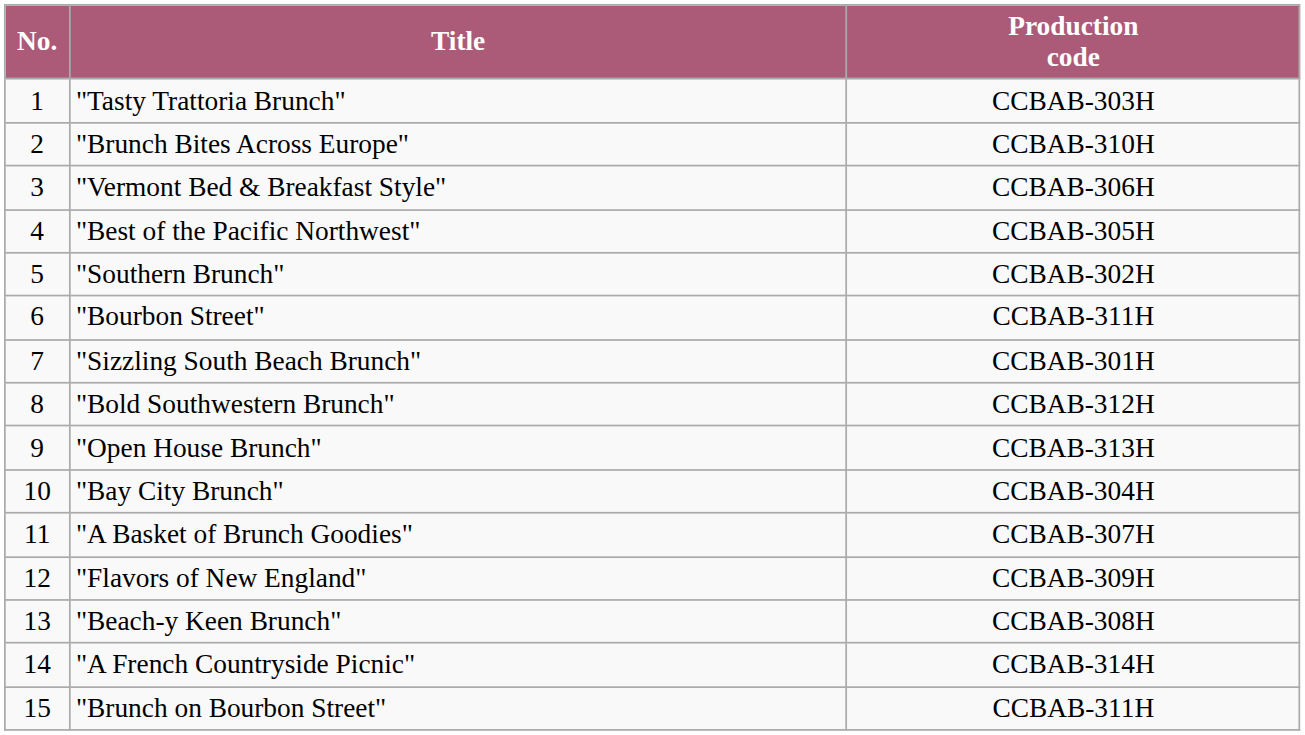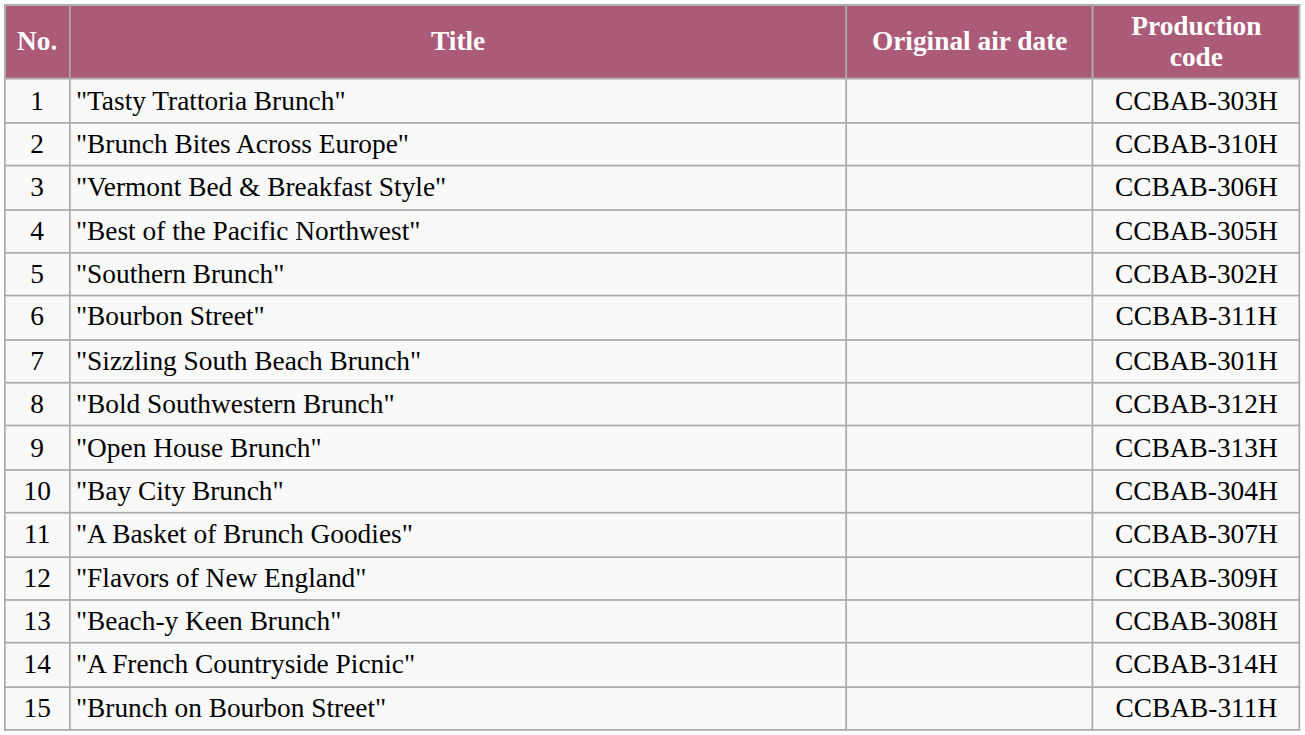 <table class="wikitable plainrowheaders" style="width:60%;">
 <tr>
 <th style="background-color: #ab5b78; color: #FFFFFF;" width=5%>No.</th>
 <th style="background-color: #ab5b78; color: #FFFFFF;" width=60%>Title</th>
+<th style="background-color: #ab5b78; color: #FFFFFF;">Original air date</th>
 <th style="background-color: #ab5b78; color: #FFFFFF;">Production<br>code</th>
 </tr>
 <tr>
 <td align=center>1</td>
 <td>"Tasty Trattoria Brunch"</td>
+<td align=center></td>
 <td align=center>CCBAB-303H</td>
 </tr>
 <tr>
 <td align=center>2</td>
 <td>"Brunch Bites Across Europe"</td>
+<td align=center></td>
 <td align=center>CCBAB-310H</td>
 </tr>
 <tr>
 <td align=center>3</td>
 <td>"Vermont Bed & Breakfast Style"</td>
+<td align=center></td>
 <td align=center>CCBAB-306H</td>
 </tr>
 <tr>
 <td align=center>4</td>
 <td>"Best of the Pacific Northwest"</td>
+<td align=center></td>
 <td align=center>CCBAB-305H</td>
 </tr>
 <tr>
 <td align=center>5</td>
 <td>"Southern Brunch"</td>
+<td align=center></td>
 <td align=center>CCBAB-302H</td>
 </tr>
 <tr>
 <td align=center>6</td>
 <td>"Bourbon Street"</td>
+<td align=center></td>
 <td align=center>CCBAB-311H</td>
 </tr>
 <tr>
 <td align=center>7</td>
 <td>"Sizzling South Beach Brunch"</td>
+<td align=center></td>
 <td align=center>CCBAB-301H</td>
 </tr>
 <tr>
 <td align=center>8</td>
 <td>"Bold Southwestern Brunch"</td>
+<td align=center></td>
 <td align=center>CCBAB-312H</td>
 </tr>
 <tr>
 <td align=center>9</td>
 <td>"Open House Brunch"</td>
+<td align=center></td>
 <td align=center>CCBAB-313H</td>
 </tr>
 <tr>
 <td align=center>10</td>
 <td>"Bay City Brunch"</td>
+<td align=center></td>
 <td align=center>CCBAB-304H</td>
 </tr>
 <tr>
 <td align=center>11</td>
 <td>"A Basket of Brunch Goodies"</td>
+<td align=center></td>
 <td align=center>CCBAB-307H</td>
 </tr>
 <tr>
 <td align=center>12</td>
 <td>"Flavors of New England"</td>
+<td align=center></td>
 <td align=center>CCBAB-309H</td>
 </tr>
 <tr>
 <td align=center>13</td>
 <td>"Beach-y Keen Brunch"</td>
+<td align=center></td>
 <td align=center>CCBAB-308H</td>
 </tr>
 <tr>
 <td align=center>14</td>
 <td>"A French Countryside Picnic"</td>
+<td align=center></td>
 <td align=center>CCBAB-314H</td>
 </tr>
 <tr>
 <td align=center>15</td>
 <td>"Brunch on Bourbon Street"</td>
+<td align=center></td>
 <td align=center>CCBAB-311H</td>
 </tr>
 </table>
